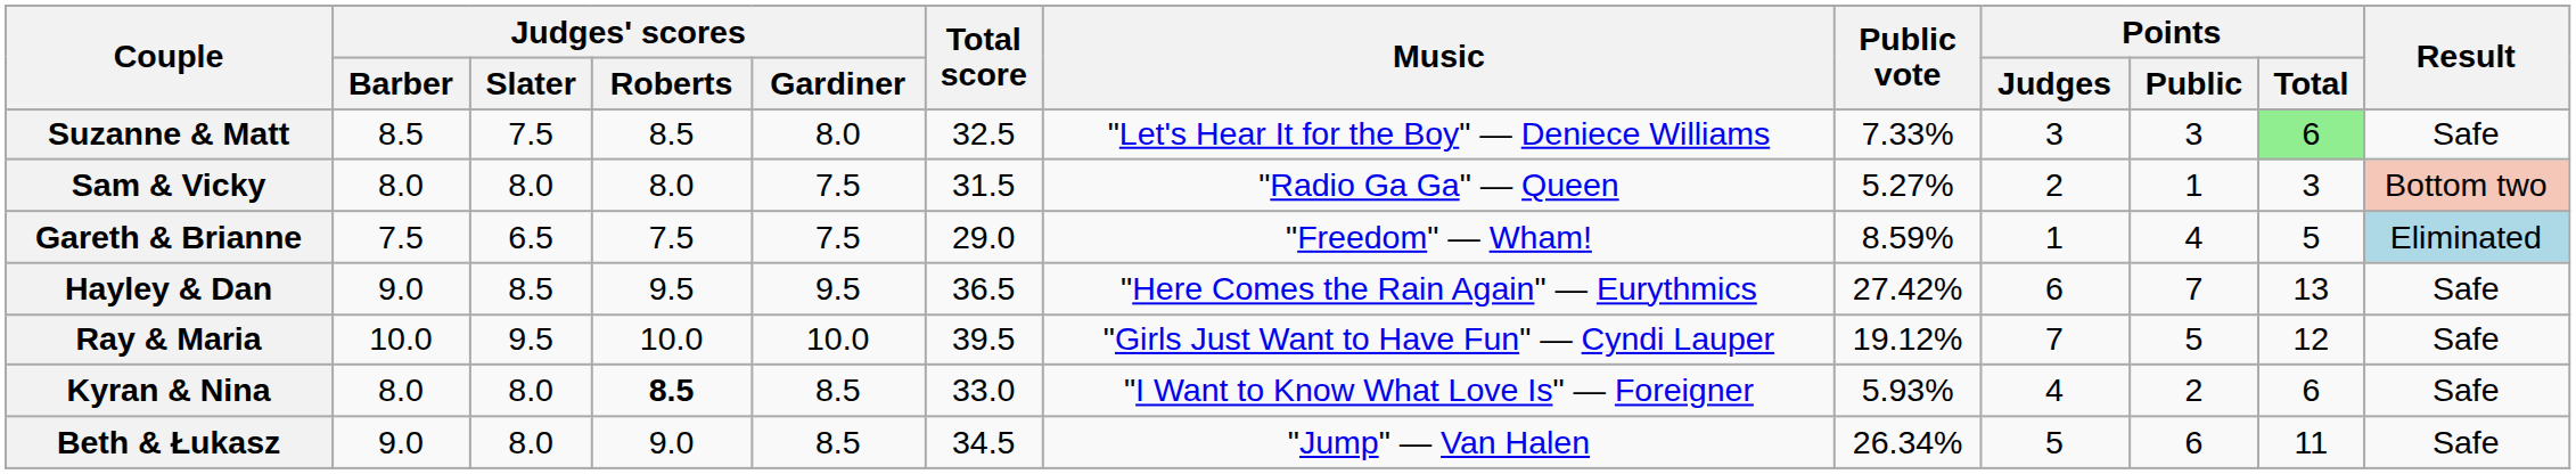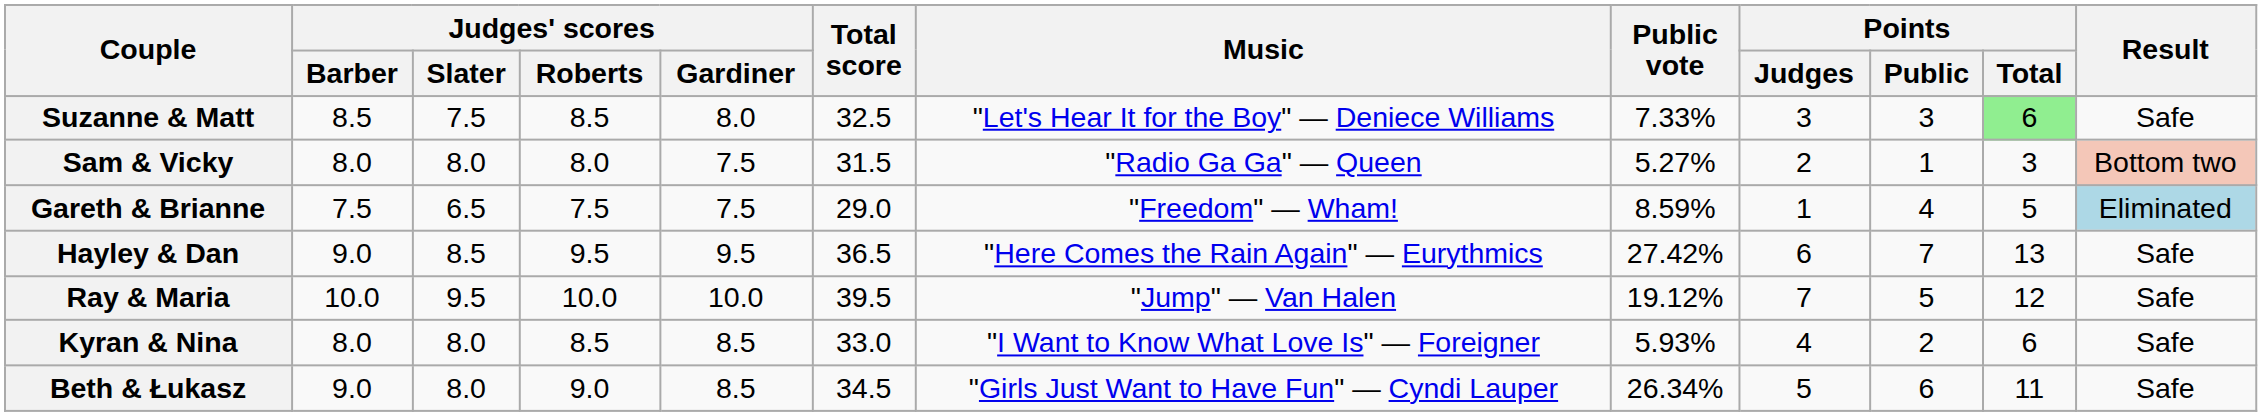 <table class="wikitable sortable" style="text-align:center; font-size:90%; width: 90%">
 <tr>
 <th scope="col" rowspan=2>Couple</th>
 <th scope="col" colspan=4 class="unsortable">Judges' scores</th>
 <th scope="col" rowspan=2>Total<br>score</th>
 <th scope="col" rowspan=2 class="unsortable">Music</th>
 <th scope="col" rowspan=2>Public<br>vote</th>
 <th scope="col" colspan=3 class="unsortable">Points</th>
 <th scope="col" rowspan=2 class="unsortable">Result</th>
 </tr>
 <tr>
 <th class="unsortable">Barber</th>
 <th class="unsortable">Slater</th>
 <th class="unsortable">Roberts</th>
 <th class="unsortable">Gardiner</th>
 <th class="unsortable">Judges</th>
 <th class="unsortable">Public</th>
 <th class="unsortable">Total</th>
 </tr>
 <tr>
 <th scope="row">Suzanne & Matt</th>
 <td>8.5</td>
 <td>7.5</td>
 <td>8.5</td>
 <td>8.0</td>
 <td>32.5</td>
 <td>"<a href='#'>Let's Hear It for the Boy</a>" — <a href='#'>Deniece Williams</a></td>
 <td>7.33%</td>
 <td>3</td>
 <td>3</td>
 <td style="background: lightgreen;">6</td>
 <td>Safe</td>
 </tr>
 <tr>
 <th scope="row">Sam & Vicky</th>
 <td>8.0</td>
 <td>8.0</td>
 <td>8.0</td>
 <td>7.5</td>
 <td>31.5</td>
 <td>"<a href='#'>Radio Ga Ga</a>" — <a href='#'>Queen</a></td>
 <td>5.27%</td>
 <td>2</td>
 <td>1</td>
 <td>3</td>
 <td bgcolor="f4c7b8">Bottom two</td>
 </tr>
 <tr>
 <th scope="row">Gareth & Brianne</th>
 <td>7.5</td>
 <td>6.5</td>
 <td>7.5</td>
 <td>7.5</td>
 <td>29.0</td>
 <td>"<a href='#'>Freedom</a>" — <a href='#'>Wham!</a></td>
 <td>8.59%</td>
 <td>1</td>
 <td>4</td>
 <td>5</td>
 <td bgcolor="lightblue">Eliminated</td>
 </tr>
 <tr>
 <th scope="row">Hayley & Dan</th>
 <td>9.0</td>
 <td>8.5</td>
 <td>9.5</td>
 <td>9.5</td>
 <td>36.5</td>
 <td>"<a href='#'>Here Comes the Rain Again</a>" — <a href='#'>Eurythmics</a></td>
 <td>27.42%</td>
 <td>6</td>
 <td>7</td>
 <td>13</td>
 <td>Safe</td>
 </tr>
 <tr>
 <th scope="row">Ray & Maria</th>
 <td>10.0</td>
 <td>9.5</td>
 <td>10.0</td>
 <td>10.0</td>
 <td>39.5</td>
-<td>"<a href='#'>Girls Just Want to Have Fun</a>" — <a href='#'>Cyndi Lauper</a></td>
+<td>"<a href='#'>Jump</a>" — <a href='#'>Van Halen</a></td>
 <td>19.12%</td>
 <td>7</td>
 <td>5</td>
 <td>12</td>
 <td>Safe</td>
 </tr>
 <tr>
 <th scope="row">Kyran & Nina</th>
 <td>8.0</td>
 <td>8.0</td>
-<td><strong>8.5</strong></td>
+<td>8.5</td>
 <td>8.5</td>
 <td>33.0</td>
 <td>"<a href='#'>I Want to Know What Love Is</a>" — <a href='#'>Foreigner</a></td>
 <td>5.93%</td>
 <td>4</td>
 <td>2</td>
 <td>6</td>
 <td>Safe</td>
 </tr>
 <tr>
 <th scope="row">Beth & Łukasz</th>
 <td>9.0</td>
 <td>8.0</td>
 <td>9.0</td>
 <td>8.5</td>
 <td>34.5</td>
-<td>"<a href='#'>Jump</a>" — <a href='#'>Van Halen</a></td>
+<td>"<a href='#'>Girls Just Want to Have Fun</a>" — <a href='#'>Cyndi Lauper</a></td>
 <td>26.34%</td>
 <td>5</td>
 <td>6</td>
 <td>11</td>
 <td>Safe</td>
 </tr>
 </table>
